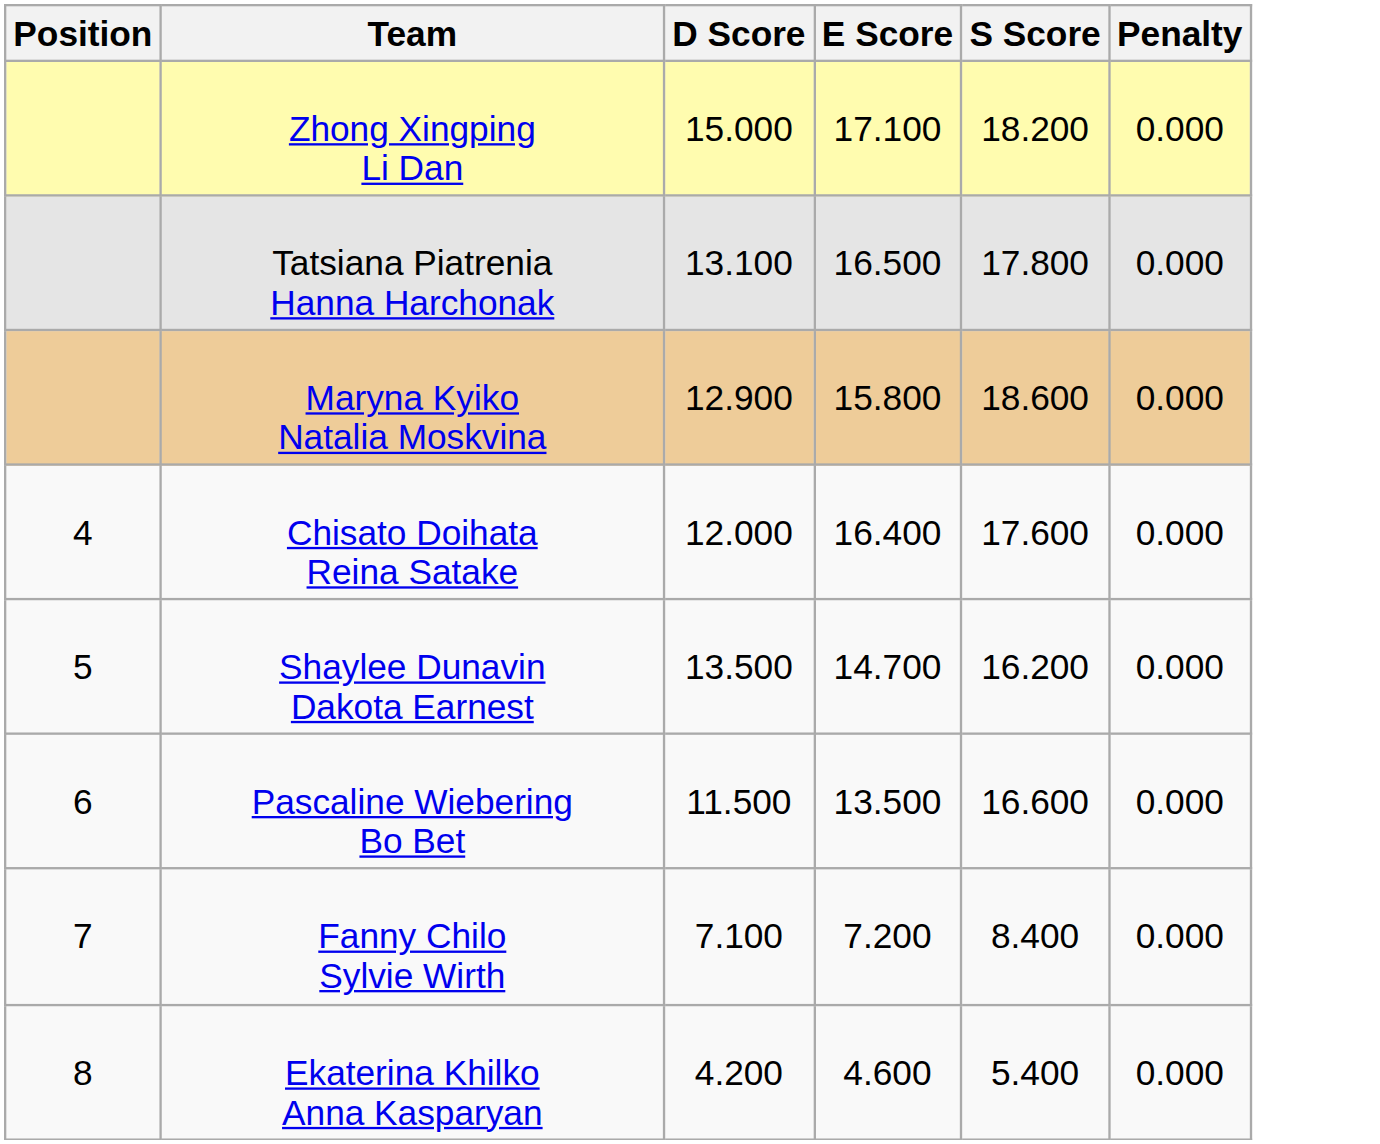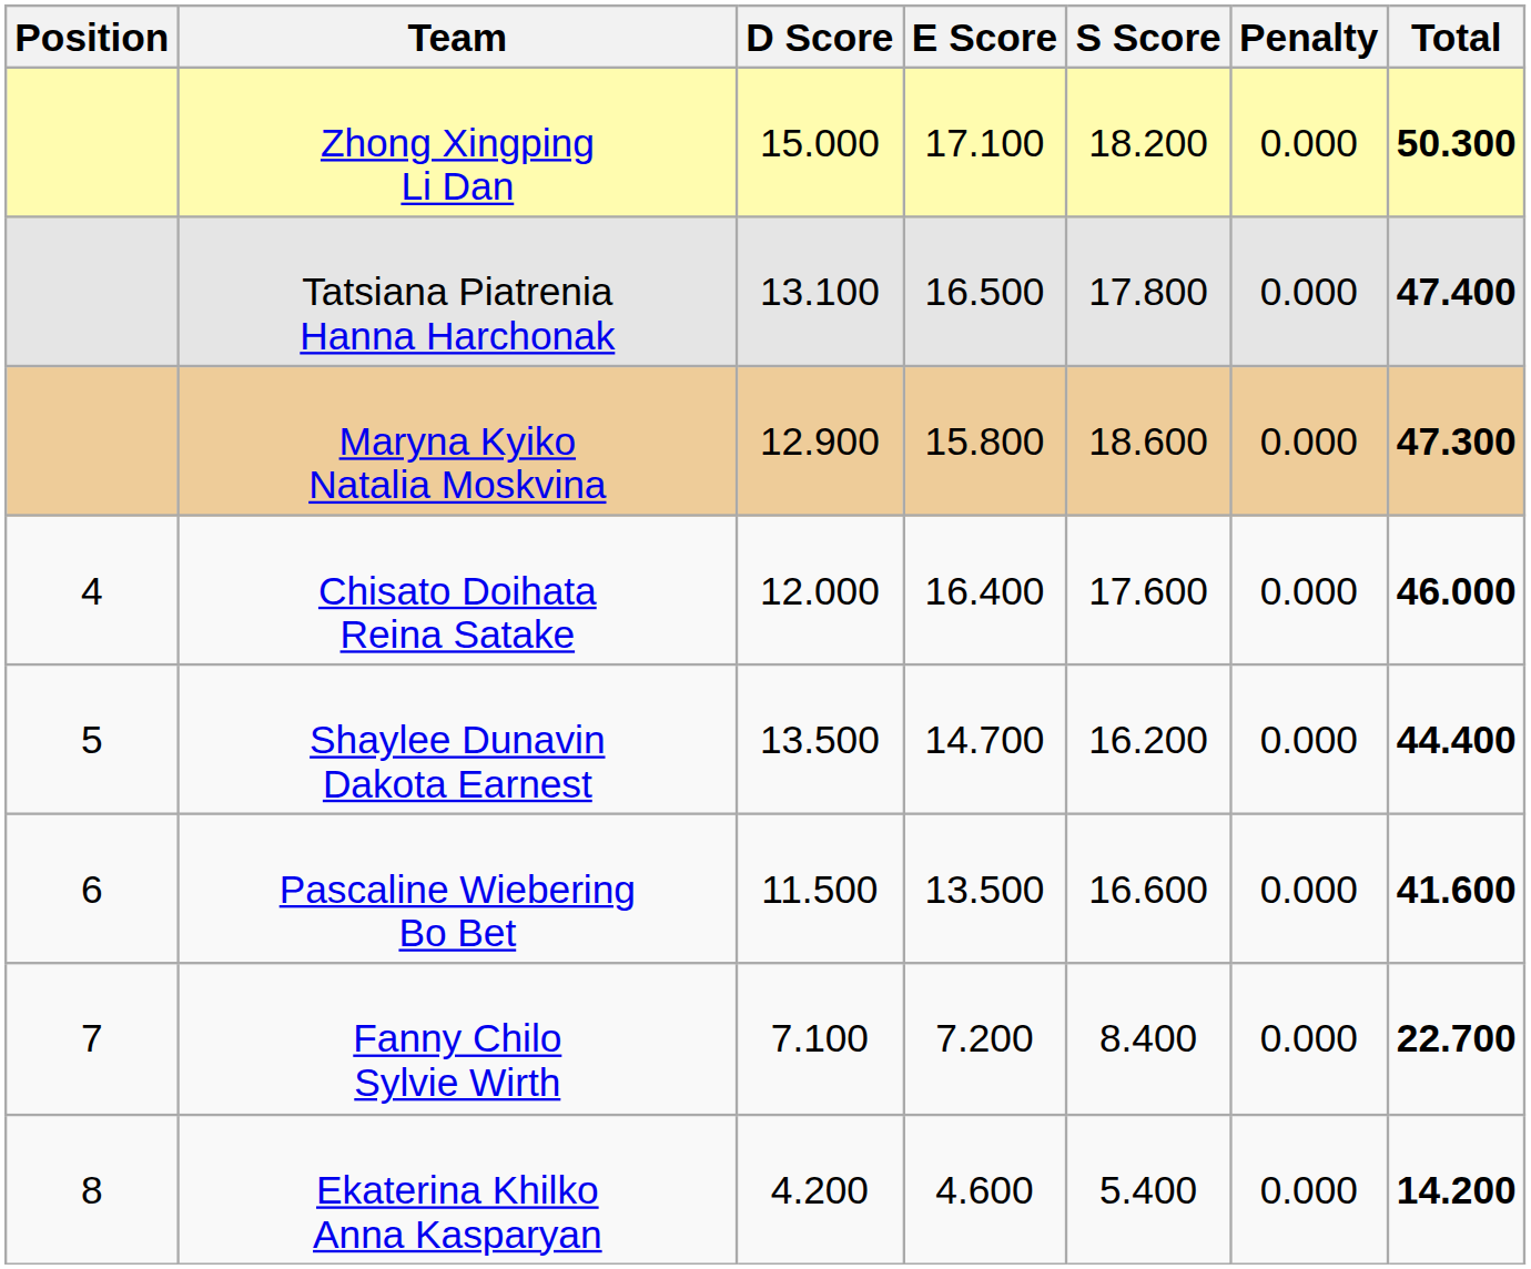 <table class="wikitable sortable" style="text-align:center; font-size:95%">
 <tr>
 <th scope=col>Position</th>
 <th scope="col" style="width:210px;">Team</th>
 <th scope=col>D Score</th>
 <th scope=col>E Score</th>
 <th scope=col>S Score</th>
 <th scope=col>Penalty</th>
+<th scope=col;>Total</th>
 </tr>
 <tr style="background:#fffcaf;">
 <td rowspan=1></td>
 <td><strong></strong><br><a href='#'>Zhong Xingping</a><br><a href='#'>Li Dan</a></td>
 <td>15.000</td>
 <td>17.100</td>
 <td>18.200</td>
 <td>0.000</td>
+<td><strong>50.300</strong></td>
 </tr>
 <tr style="background:#e5e5e5;">
 <td rowspan=1></td>
 <td><strong></strong><br>Tatsiana Piatrenia<br><a href='#'>Hanna Harchonak</a></td>
 <td>13.100</td>
 <td>16.500</td>
 <td>17.800</td>
 <td>0.000</td>
+<td><strong>47.400</strong></td>
 </tr>
 <tr style="background:#ec9;">
 <td rowspan=1></td>
 <td><strong></strong><br><a href='#'>Maryna Kyiko</a><br><a href='#'>Natalia Moskvina</a></td>
 <td>12.900</td>
 <td>15.800</td>
 <td>18.600</td>
 <td>0.000</td>
+<td><strong>47.300</strong></td>
 </tr>
 <tr>
 <td scope=row style="text-align:center">4</td>
 <td><strong></strong><br><a href='#'>Chisato Doihata</a><br><a href='#'>Reina Satake</a></td>
 <td>12.000</td>
 <td>16.400</td>
 <td>17.600</td>
 <td>0.000</td>
+<td><strong>46.000</strong></td>
 </tr>
 <tr>
 <td scope=row style="text-align:center">5</td>
 <td><strong></strong><br><a href='#'>Shaylee Dunavin</a><br><a href='#'>Dakota Earnest</a></td>
 <td>13.500</td>
 <td>14.700</td>
 <td>16.200</td>
 <td>0.000</td>
+<td><strong>44.400</strong></td>
 </tr>
 <tr>
 <td scope=row style="text-align:center">6</td>
 <td><strong></strong><br><a href='#'>Pascaline Wiebering</a><br><a href='#'>Bo Bet</a></td>
 <td>11.500</td>
 <td>13.500</td>
 <td>16.600</td>
 <td>0.000</td>
+<td><strong>41.600</strong></td>
 </tr>
 <tr>
 <td scope=row style="text-align:center">7</td>
 <td><strong></strong><br><a href='#'>Fanny Chilo</a><br><a href='#'>Sylvie Wirth</a></td>
 <td>7.100</td>
 <td>7.200</td>
 <td>8.400</td>
 <td>0.000</td>
+<td><strong>22.700</strong></td>
 </tr>
 <tr>
 <td scope=row style="text-align:center">8</td>
 <td><strong></strong><br><a href='#'>Ekaterina Khilko</a><br><a href='#'>Anna Kasparyan</a></td>
 <td>4.200</td>
 <td>4.600</td>
 <td>5.400</td>
 <td>0.000</td>
+<td><strong>14.200</strong></td>
 </tr>
 </table>
